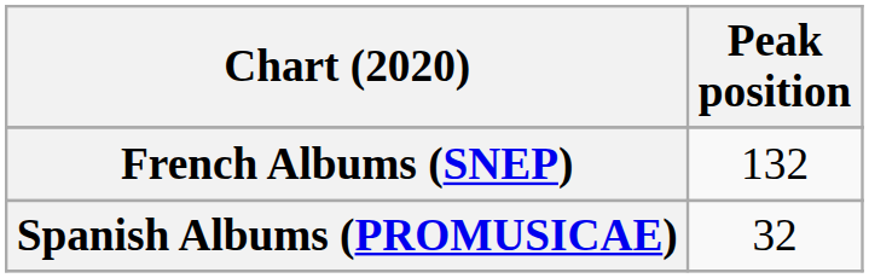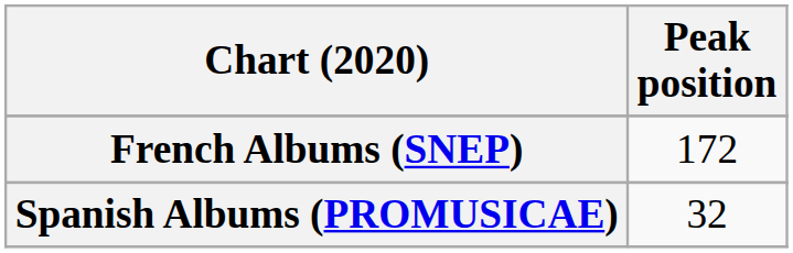 <table class="wikitable sortable plainrowheaders" style="text-align:center">
 <tr>
 <th scope="col">Chart (2020)</th>
 <th scope="col">Peak<br>position</th>
 </tr>
 <tr>
 </tr>
 <tr>
 </tr>
 <tr>
 </tr>
 <tr>
 </tr>
 <tr>
 <th scope="row">French Albums (<a href='#'>SNEP</a>)</th>
-<td>132</td>
+<td>172</td>
 </tr>
 <tr>
 </tr>
 <tr>
 </tr>
 <tr>
 </tr>
 <tr>
 <th scope="row">Spanish Albums (<a href='#'>PROMUSICAE</a>)</th>
 <td>32</td>
 </tr>
 <tr>
 </tr>
 </table>
